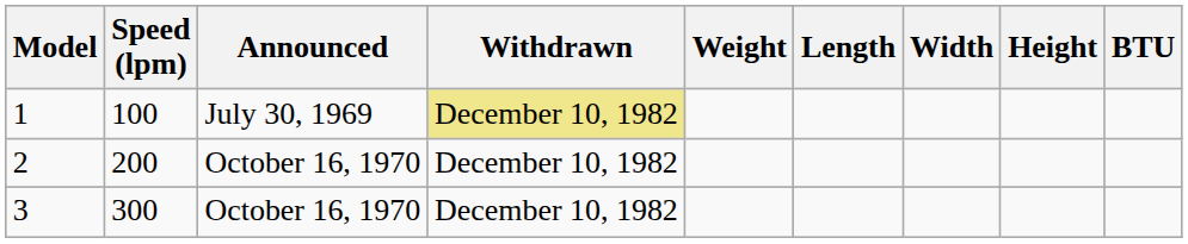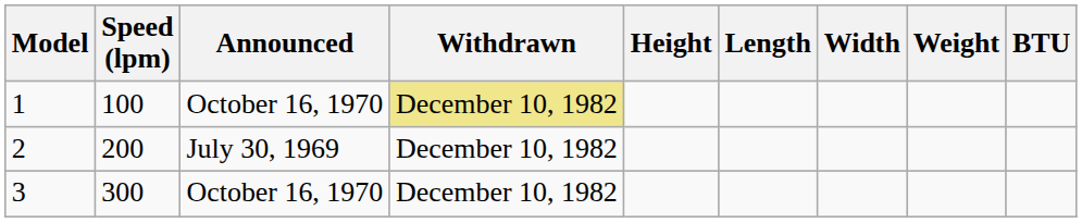 <table class="wikitable">
 <tr>
 <th>Model</th>
 <th>Speed<br>(lpm)</th>
 <th>Announced</th>
 <th>Withdrawn</th>
-<th>Weight</th>
+<th>Height</th>
 <th>Length</th>
 <th>Width</th>
-<th>Height</th>
+<th>Weight</th>
 <th>BTU</th>
 </tr>
 <tr>
 <td>1</td>
 <td>100</td>
-<td>July 30, 1969</td>
+<td>October 16, 1970</td>
 <td style="background: khaki;">December 10, 1982</td>
 <td></td>
 <td></td>
 <td></td>
 <td></td>
 <td></td>
 </tr>
 <tr>
 <td>2</td>
 <td>200</td>
-<td>October 16, 1970</td>
+<td>July 30, 1969</td>
 <td>December 10, 1982</td>
 <td></td>
 <td></td>
 <td></td>
 <td></td>
 <td></td>
 </tr>
 <tr>
 <td>3</td>
 <td>300</td>
 <td>October 16, 1970</td>
 <td>December 10, 1982</td>
 <td></td>
 <td></td>
 <td></td>
 <td></td>
 <td></td>
 </tr>
 </table>
